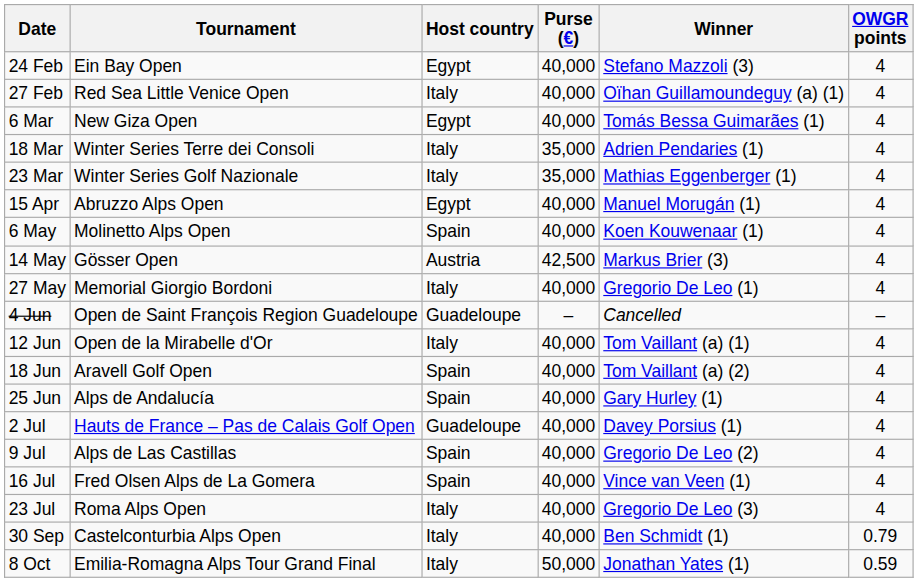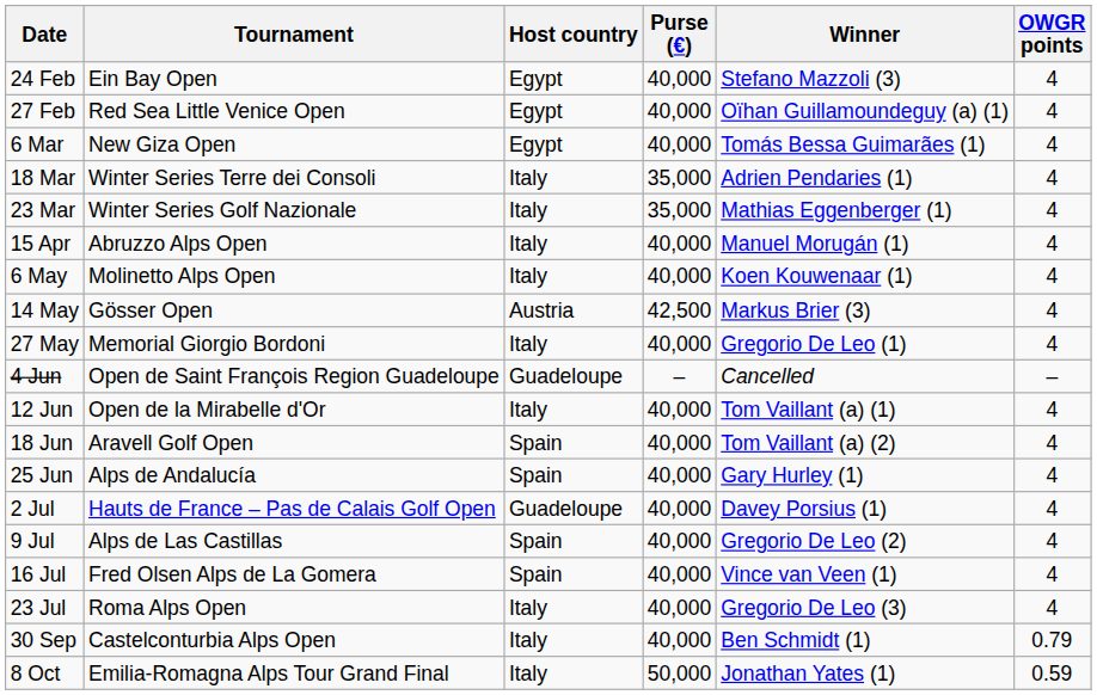 <table class="wikitable" style="font-size:95%;">
 <tr>
 <th>Date</th>
 <th>Tournament</th>
 <th>Host country</th>
 <th>Purse<br>(<a href='#'>€</a>)</th>
 <th>Winner</th>
 <th><a href='#'>OWGR</a><br>points</th>
 </tr>
 <tr>
 <td>24 Feb</td>
 <td>Ein Bay Open</td>
 <td>Egypt</td>
 <td align=right>40,000</td>
 <td> <a href='#'>Stefano Mazzoli</a> (3)</td>
 <td align=center>4</td>
 </tr>
 <tr>
 <td>27 Feb</td>
 <td>Red Sea Little Venice Open</td>
-<td>Italy</td>
+<td>Egypt</td>
 <td align=right>40,000</td>
 <td> <a href='#'>Oïhan Guillamoundeguy</a> (a) (1)</td>
 <td align=center>4</td>
 </tr>
 <tr>
 <td>6 Mar</td>
 <td>New Giza Open</td>
 <td>Egypt</td>
 <td align=right>40,000</td>
 <td> <a href='#'>Tomás Bessa Guimarães</a> (1)</td>
 <td align=center>4</td>
 </tr>
 <tr>
 <td>18 Mar</td>
 <td>Winter Series Terre dei Consoli</td>
 <td>Italy</td>
 <td align=right>35,000</td>
 <td> <a href='#'>Adrien Pendaries</a> (1)</td>
 <td align=center>4</td>
 </tr>
 <tr>
 <td>23 Mar</td>
 <td>Winter Series Golf Nazionale</td>
 <td>Italy</td>
 <td align=right>35,000</td>
 <td> <a href='#'>Mathias Eggenberger</a> (1)</td>
 <td align=center>4</td>
 </tr>
 <tr>
 <td>15 Apr</td>
 <td>Abruzzo Alps Open</td>
-<td>Egypt</td>
+<td>Italy</td>
 <td align=right>40,000</td>
 <td> <a href='#'>Manuel Morugán</a> (1)</td>
 <td align=center>4</td>
 </tr>
 <tr>
 <td>6 May</td>
 <td>Molinetto Alps Open</td>
-<td>Spain</td>
+<td>Italy</td>
 <td align=right>40,000</td>
 <td> <a href='#'>Koen Kouwenaar</a> (1)</td>
 <td align=center>4</td>
 </tr>
 <tr>
 <td>14 May</td>
 <td>Gösser Open</td>
 <td>Austria</td>
 <td align=right>42,500</td>
 <td> <a href='#'>Markus Brier</a> (3)</td>
 <td align=center>4</td>
 </tr>
 <tr>
 <td>27 May</td>
 <td>Memorial Giorgio Bordoni</td>
 <td>Italy</td>
 <td align=right>40,000</td>
 <td> <a href='#'>Gregorio De Leo</a> (1)</td>
 <td align=center>4</td>
 </tr>
 <tr>
 <td><s>4 Jun</s></td>
 <td>Open de Saint François Region Guadeloupe</td>
 <td>Guadeloupe</td>
 <td align=center>–</td>
 <td><em>Cancelled</em></td>
 <td align=center>–</td>
 </tr>
 <tr>
 <td>12 Jun</td>
 <td>Open de la Mirabelle d'Or</td>
 <td>Italy</td>
 <td align=right>40,000</td>
 <td> <a href='#'>Tom Vaillant</a> (a) (1)</td>
 <td align=center>4</td>
 </tr>
 <tr>
 <td>18 Jun</td>
 <td>Aravell Golf Open</td>
 <td>Spain</td>
 <td align=right>40,000</td>
 <td> <a href='#'>Tom Vaillant</a> (a) (2)</td>
 <td align=center>4</td>
 </tr>
 <tr>
 <td>25 Jun</td>
 <td>Alps de Andalucía</td>
 <td>Spain</td>
 <td align=right>40,000</td>
 <td> <a href='#'>Gary Hurley</a> (1)</td>
 <td align=center>4</td>
 </tr>
 <tr>
 <td>2 Jul</td>
 <td><a href='#'>Hauts de France – Pas de Calais Golf Open</a></td>
 <td>Guadeloupe</td>
 <td align=right>40,000</td>
 <td> <a href='#'>Davey Porsius</a> (1)</td>
 <td align=center>4</td>
 </tr>
 <tr>
 <td>9 Jul</td>
 <td>Alps de Las Castillas</td>
 <td>Spain</td>
 <td align=right>40,000</td>
 <td> <a href='#'>Gregorio De Leo</a> (2)</td>
 <td align=center>4</td>
 </tr>
 <tr>
 <td>16 Jul</td>
 <td>Fred Olsen Alps de La Gomera</td>
 <td>Spain</td>
 <td align=right>40,000</td>
 <td> <a href='#'>Vince van Veen</a> (1)</td>
 <td align=center>4</td>
 </tr>
 <tr>
 <td>23 Jul</td>
 <td>Roma Alps Open</td>
 <td>Italy</td>
 <td align=right>40,000</td>
 <td> <a href='#'>Gregorio De Leo</a> (3)</td>
 <td align=center>4</td>
 </tr>
 <tr>
 <td>30 Sep</td>
 <td>Castelconturbia Alps Open</td>
 <td>Italy</td>
 <td align=right>40,000</td>
 <td> <a href='#'>Ben Schmidt</a> (1)</td>
 <td align=center>0.79</td>
 </tr>
 <tr>
 <td>8 Oct</td>
 <td>Emilia-Romagna Alps Tour Grand Final</td>
 <td>Italy</td>
 <td align=right>50,000</td>
 <td> <a href='#'>Jonathan Yates</a> (1)</td>
 <td align=center>0.59</td>
 </tr>
 </table>
